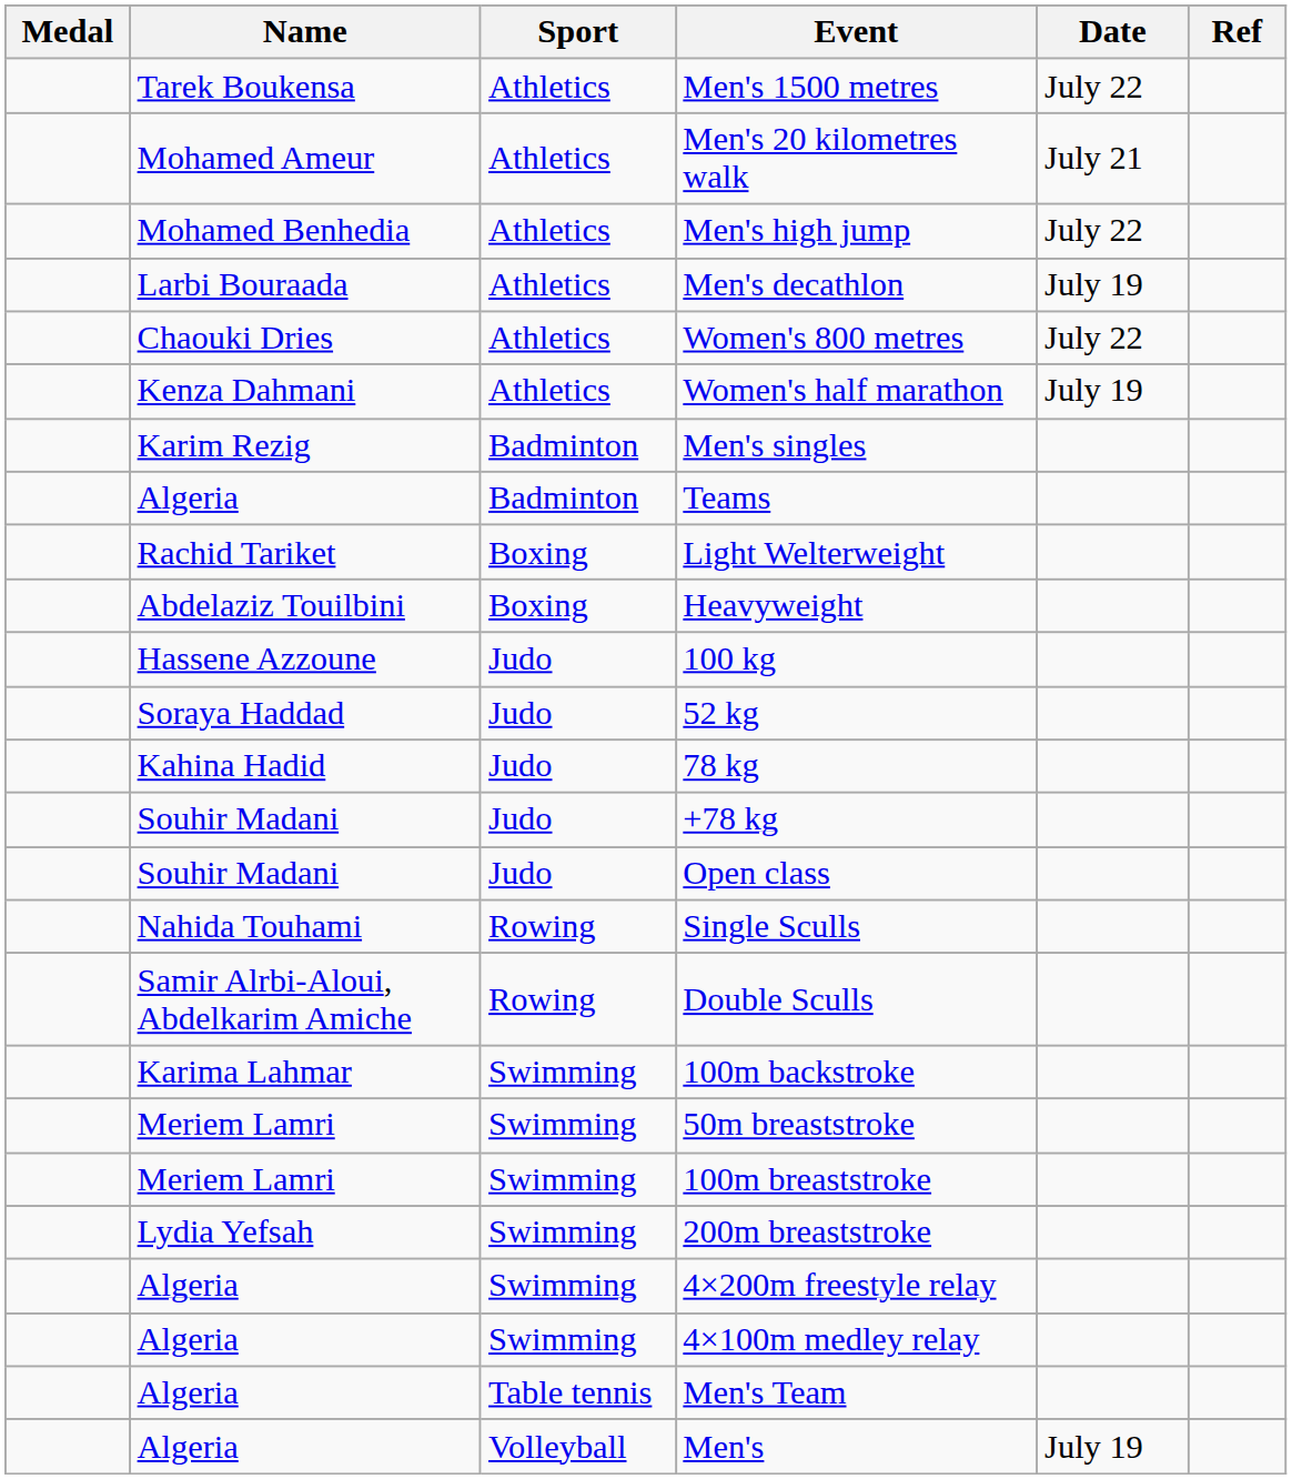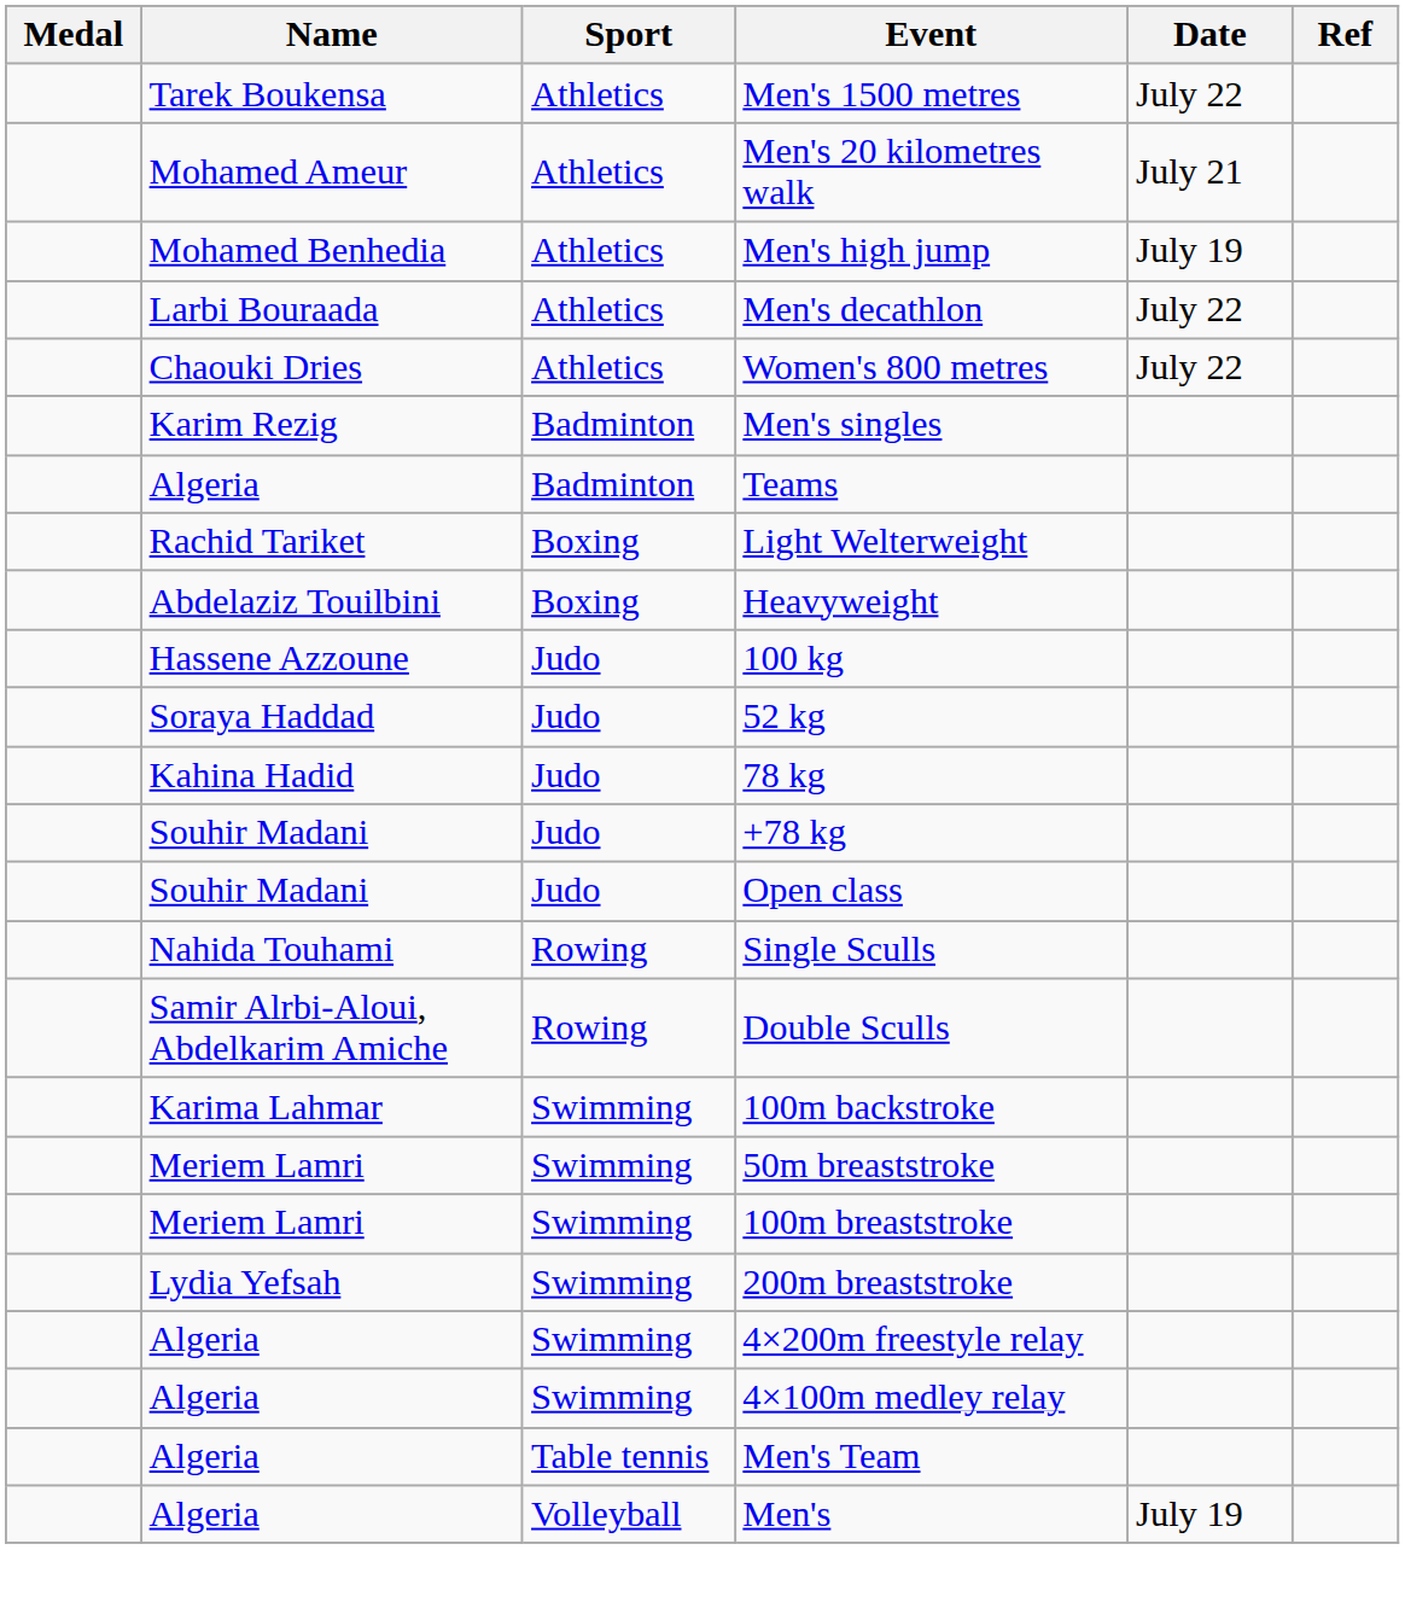 <table class="wikitable sortable" style="font-size:100%">
 <tr>
 <th width="60">Medal</th>
 <th width="250">Name</th>
 <th width="100">Sport</th>
 <th width="250">Event</th>
 <th width="100">Date</th>
 <th width="55">Ref</th>
 </tr>
 <tr>
 <td></td>
 <td><a href='#'>Tarek Boukensa</a></td>
 <td><a href='#'>Athletics</a></td>
 <td><a href='#'>Men's 1500 metres</a></td>
 <td>July 22</td>
 <td></td>
 </tr>
 <tr>
 <td></td>
 <td><a href='#'>Mohamed Ameur</a></td>
 <td><a href='#'>Athletics</a></td>
 <td><a href='#'>Men's 20 kilometres walk</a></td>
 <td>July 21</td>
 <td></td>
 </tr>
 <tr>
 <td></td>
 <td><a href='#'>Mohamed Benhedia</a></td>
 <td><a href='#'>Athletics</a></td>
 <td><a href='#'>Men's high jump</a></td>
-<td>July 22</td>
+<td>July 19</td>
 <td></td>
 </tr>
 <tr>
 <td></td>
 <td><a href='#'>Larbi Bouraada</a></td>
 <td><a href='#'>Athletics</a></td>
 <td><a href='#'>Men's decathlon</a></td>
-<td>July 19</td>
+<td>July 22</td>
 <td></td>
 </tr>
 <tr>
 <td></td>
 <td><a href='#'>Chaouki Dries</a></td>
 <td><a href='#'>Athletics</a></td>
 <td><a href='#'>Women's 800 metres</a></td>
 <td>July 22</td>
-<td></td>
-</tr>
-<tr>
-<td></td>
-<td><a href='#'>Kenza Dahmani</a></td>
-<td><a href='#'>Athletics</a></td>
-<td><a href='#'>Women's half marathon</a></td>
-<td>July 19</td>
 <td></td>
 </tr>
 <tr>
 <td></td>
 <td><a href='#'>Karim Rezig</a></td>
 <td><a href='#'>Badminton</a></td>
 <td><a href='#'>Men's singles</a></td>
 <td></td>
 <td></td>
 </tr>
 <tr>
 <td></td>
 <td><a href='#'>Algeria</a></td>
 <td><a href='#'>Badminton</a></td>
 <td><a href='#'>Teams</a></td>
 <td></td>
 <td></td>
 </tr>
 <tr>
 <td></td>
 <td><a href='#'>Rachid Tariket</a></td>
 <td><a href='#'>Boxing</a></td>
 <td><a href='#'>Light Welterweight</a></td>
 <td></td>
 <td></td>
 </tr>
 <tr>
 <td></td>
 <td><a href='#'>Abdelaziz Touilbini</a></td>
 <td><a href='#'>Boxing</a></td>
 <td><a href='#'>Heavyweight</a></td>
 <td></td>
 <td></td>
 </tr>
 <tr>
 <td></td>
 <td><a href='#'>Hassene Azzoune</a></td>
 <td><a href='#'>Judo</a></td>
 <td><a href='#'>100 kg</a></td>
 <td></td>
 <td></td>
 </tr>
 <tr>
 <td></td>
 <td><a href='#'>Soraya Haddad</a></td>
 <td><a href='#'>Judo</a></td>
 <td><a href='#'>52 kg</a></td>
 <td></td>
 <td></td>
 </tr>
 <tr>
 <td></td>
 <td><a href='#'>Kahina Hadid</a></td>
 <td><a href='#'>Judo</a></td>
 <td><a href='#'>78 kg</a></td>
 <td></td>
 <td></td>
 </tr>
 <tr>
 <td></td>
 <td><a href='#'>Souhir Madani</a></td>
 <td><a href='#'>Judo</a></td>
 <td><a href='#'>+78 kg</a></td>
 <td></td>
 <td></td>
 </tr>
 <tr>
 <td></td>
 <td><a href='#'>Souhir Madani</a></td>
 <td><a href='#'>Judo</a></td>
 <td><a href='#'>Open class</a></td>
 <td></td>
 <td></td>
 </tr>
 <tr>
 <td></td>
 <td><a href='#'>Nahida Touhami</a></td>
 <td><a href='#'>Rowing</a></td>
 <td><a href='#'>Single Sculls</a></td>
 <td></td>
 <td></td>
 </tr>
 <tr>
 <td></td>
 <td><a href='#'>Samir Alrbi-Aloui</a>, <a href='#'>Abdelkarim Amiche</a></td>
 <td><a href='#'>Rowing</a></td>
 <td><a href='#'>Double Sculls</a></td>
 <td></td>
 <td></td>
 </tr>
 <tr>
 <td></td>
 <td><a href='#'>Karima Lahmar</a></td>
 <td><a href='#'>Swimming</a></td>
 <td><a href='#'>100m backstroke</a></td>
 <td></td>
 <td></td>
 </tr>
 <tr>
 <td></td>
 <td><a href='#'>Meriem Lamri</a></td>
 <td><a href='#'>Swimming</a></td>
 <td><a href='#'>50m breaststroke</a></td>
 <td></td>
 <td></td>
 </tr>
 <tr>
 <td></td>
 <td><a href='#'>Meriem Lamri</a></td>
 <td><a href='#'>Swimming</a></td>
 <td><a href='#'>100m breaststroke</a></td>
 <td></td>
 <td></td>
 </tr>
 <tr>
 <td></td>
 <td><a href='#'>Lydia Yefsah</a></td>
 <td><a href='#'>Swimming</a></td>
 <td><a href='#'>200m breaststroke</a></td>
 <td></td>
 <td></td>
 </tr>
 <tr>
 <td></td>
 <td><a href='#'>Algeria</a></td>
 <td><a href='#'>Swimming</a></td>
 <td><a href='#'>4×200m freestyle relay</a></td>
 <td></td>
 <td></td>
 </tr>
 <tr>
 <td></td>
 <td><a href='#'>Algeria</a></td>
 <td><a href='#'>Swimming</a></td>
 <td><a href='#'>4×100m medley relay</a></td>
 <td></td>
 <td></td>
 </tr>
 <tr ||>
 <td></td>
 <td><a href='#'>Algeria</a></td>
 <td><a href='#'>Table tennis</a></td>
 <td><a href='#'>Men's Team</a></td>
 <td></td>
 <td></td>
 </tr>
 <tr>
 <td></td>
 <td><a href='#'>Algeria</a></td>
 <td><a href='#'>Volleyball</a></td>
 <td><a href='#'>Men's</a></td>
 <td>July 19</td>
 <td></td>
 </tr>
 </table>
